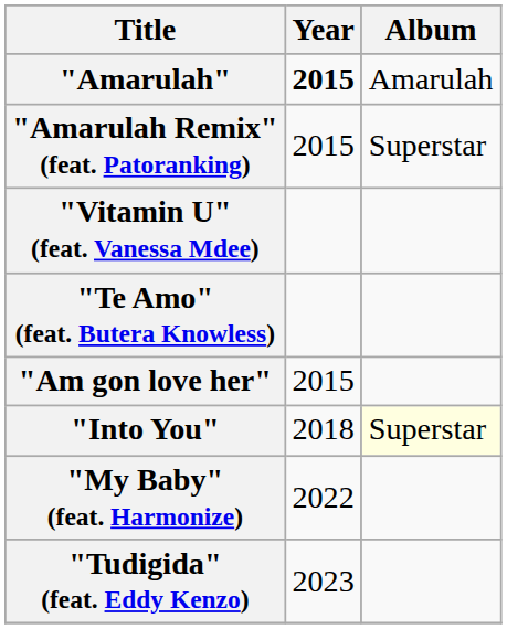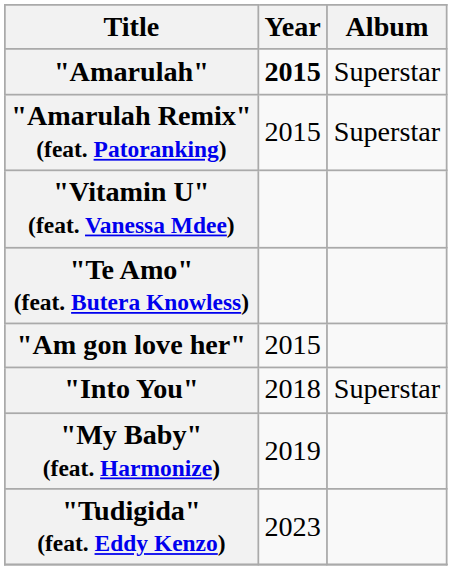 <table class="wikitable">
 <tr>
 <th scope="col">Title</th>
 <th scope="col">Year</th>
 <th scope="col">Album</th>
 </tr>
 <tr>
 <th scope="row">"Amarulah"</th>
 <td><strong>2015</strong></td>
-<td>Amarulah</td>
+<td>Superstar</td>
 </tr>
 <tr>
 <th scope="row">"Amarulah Remix"<br><small>(feat. <a href='#'>Patoranking</a>)</small></th>
 <td>2015</td>
 <td>Superstar</td>
 </tr>
 <tr>
 <th scope="row">"Vitamin U"<br><small>(feat. <a href='#'>Vanessa Mdee</a>)</small></th>
 <td></td>
 <td></td>
 </tr>
 <tr>
 <th scope="row">"Te Amo"<br><small>(feat. <a href='#'>Butera Knowless</a>)</small></th>
 <td></td>
 <td></td>
 </tr>
 <tr>
 <th scope="row">"Am gon love her"</th>
 <td>2015</td>
 <td></td>
 </tr>
 <tr>
 <th scope="row">"Into You"</th>
 <td>2018</td>
-<td style="background: lightyellow;">Superstar</td>
+<td>Superstar</td>
 </tr>
 <tr>
 <th scope="row">"My Baby"<br><small>(feat. <a href='#'>Harmonize</a>)</small></th>
-<td>2022</td>
+<td>2019</td>
 <td></td>
 </tr>
 <tr>
 <th scope="row">"Tudigida"<br><small>(feat. <a href='#'>Eddy Kenzo</a>)</small></th>
 <td>2023</td>
 <td></td>
 </tr>
 <tr>
 </tr>
 </table>
